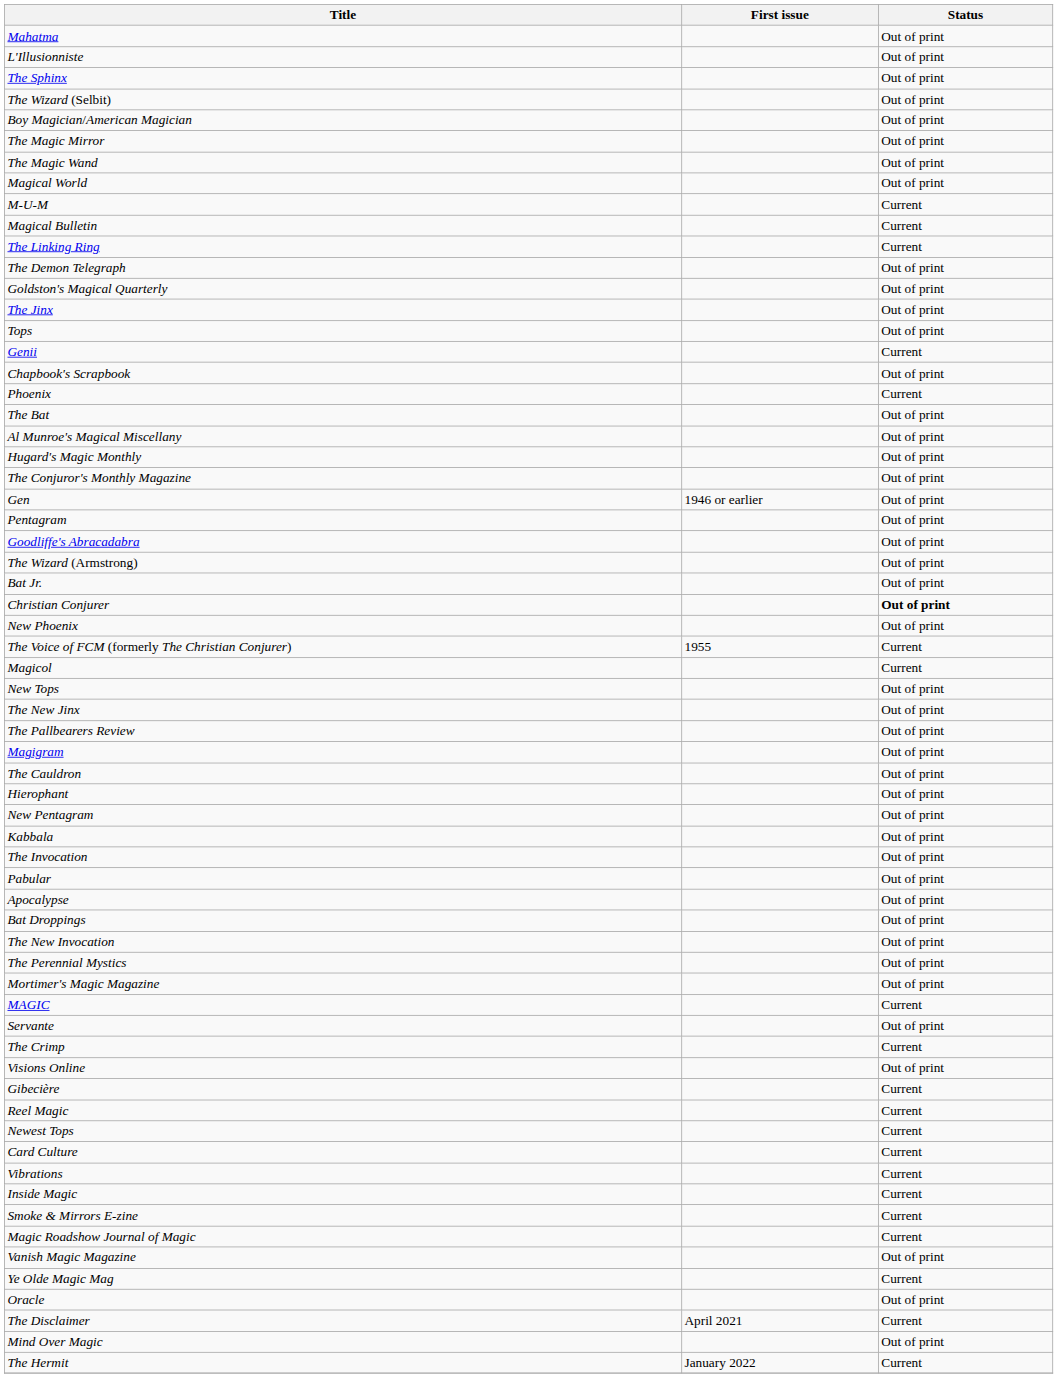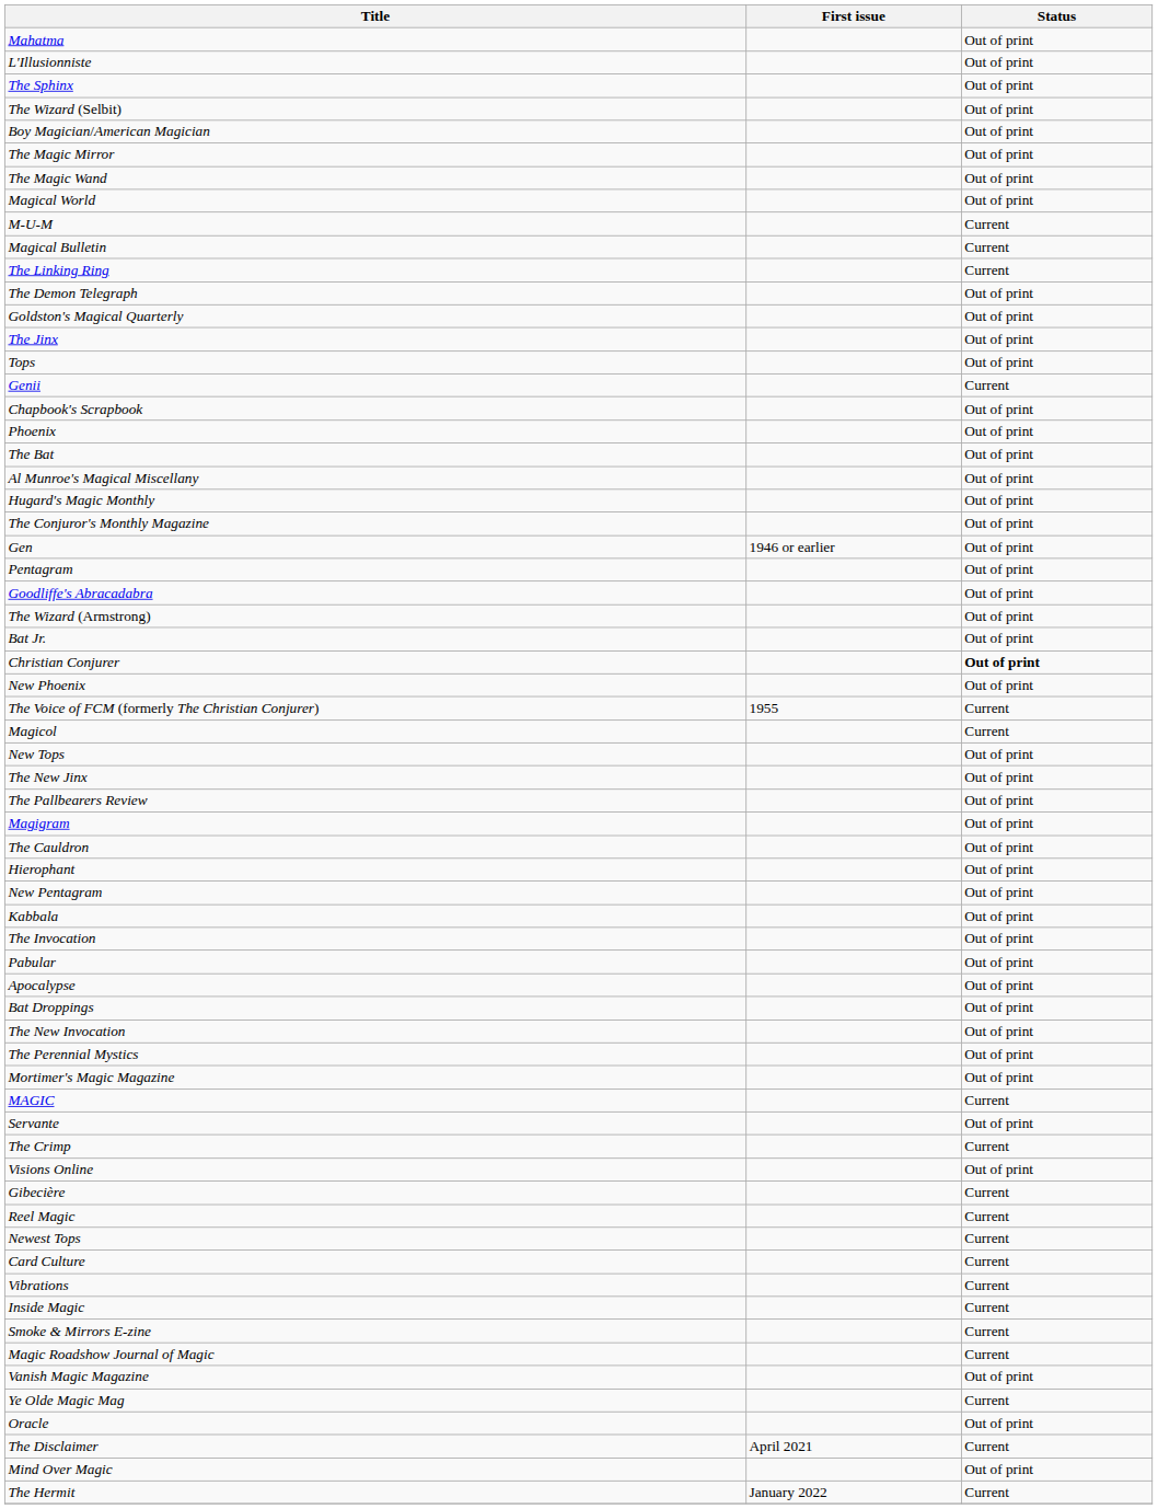 <table class="wikitable sortable" style="width: 100%">
 <tr>
 <th>Title</th>
 <th>First issue</th>
 <th>Status</th>
 </tr>
 <tr>
 <td><em><a href='#'>Mahatma</a></em></td>
 <td></td>
 <td>Out of print</td>
 </tr>
 <tr>
 <td><em>L'Illusionniste</em></td>
 <td></td>
 <td>Out of print</td>
 </tr>
 <tr>
 <td><em><a href='#'>The Sphinx</a></em></td>
 <td></td>
 <td>Out of print</td>
 </tr>
 <tr>
 <td><em>The Wizard</em> (Selbit)</td>
 <td></td>
 <td>Out of print</td>
 </tr>
 <tr>
 <td><em>Boy Magician</em>/<em>American Magician</em></td>
 <td></td>
 <td>Out of print</td>
 </tr>
 <tr>
 <td><em>The Magic Mirror</em></td>
 <td></td>
 <td>Out of print</td>
 </tr>
 <tr>
 <td><em>The Magic Wand</em></td>
 <td></td>
 <td>Out of print</td>
 </tr>
 <tr>
 <td><em>Magical World</em></td>
 <td></td>
 <td>Out of print</td>
 </tr>
 <tr>
 <td><em>M-U-M</em></td>
 <td></td>
 <td>Current</td>
 </tr>
 <tr>
 <td><em>Magical Bulletin</em></td>
 <td></td>
 <td>Current</td>
 </tr>
 <tr>
 <td><em><a href='#'>The Linking Ring</a></em></td>
 <td></td>
 <td>Current</td>
 </tr>
 <tr>
 <td><em>The Demon Telegraph</em></td>
 <td></td>
 <td>Out of print</td>
 </tr>
 <tr>
 <td><em>Goldston's Magical Quarterly</em></td>
 <td></td>
 <td>Out of print</td>
 </tr>
 <tr>
 <td><em><a href='#'>The Jinx</a></em></td>
 <td></td>
 <td>Out of print</td>
 </tr>
 <tr>
 <td><em>Tops</em></td>
 <td></td>
 <td>Out of print</td>
 </tr>
 <tr>
 <td><em><a href='#'>Genii</a></em></td>
 <td></td>
 <td>Current</td>
 </tr>
 <tr>
 <td><em>Chapbook's Scrapbook</em></td>
 <td></td>
 <td>Out of print</td>
 </tr>
 <tr>
 <td><em>Phoenix</em></td>
 <td></td>
-<td>Current</td>
+<td>Out of print</td>
 </tr>
 <tr>
 <td><em>The Bat</em></td>
 <td></td>
 <td>Out of print</td>
 </tr>
 <tr>
 <td><em>Al Munroe's Magical Miscellany</em></td>
 <td></td>
 <td>Out of print</td>
 </tr>
 <tr>
 <td><em>Hugard's Magic Monthly</em></td>
 <td></td>
 <td>Out of print</td>
 </tr>
 <tr>
 <td><em>The Conjuror's Monthly Magazine</em></td>
 <td></td>
 <td>Out of print</td>
 </tr>
 <tr>
 <td><em>Gen</em></td>
 <td>1946 or earlier</td>
 <td>Out of print</td>
 </tr>
 <tr>
 <td><em>Pentagram</em></td>
 <td></td>
 <td>Out of print</td>
 </tr>
 <tr>
 <td><em><a href='#'>Goodliffe's Abracadabra</a></em></td>
 <td></td>
 <td>Out of print</td>
 </tr>
 <tr>
 <td><em>The Wizard</em> (Armstrong)</td>
 <td></td>
 <td>Out of print</td>
 </tr>
 <tr>
 <td><em>Bat Jr.</em></td>
 <td></td>
 <td>Out of print</td>
 </tr>
 <tr>
 <td><em>Christian Conjurer</em></td>
 <td></td>
 <td><strong>Out of print</strong></td>
 </tr>
 <tr>
 <td><em>New Phoenix</em></td>
 <td></td>
 <td>Out of print</td>
 </tr>
 <tr>
 <td><em>The Voice</em> <em>of FCM</em> (formerly <em>The Christian Conjurer</em>)</td>
 <td>1955</td>
 <td>Current</td>
 </tr>
 <tr>
 <td><em>Magicol</em></td>
 <td></td>
 <td>Current</td>
 </tr>
 <tr>
 <td><em>New Tops</em></td>
 <td></td>
 <td>Out of print</td>
 </tr>
 <tr>
 <td><em>The New Jinx</em></td>
 <td></td>
 <td>Out of print</td>
 </tr>
 <tr>
 <td><em>The Pallbearers Review</em></td>
 <td></td>
 <td>Out of print</td>
 </tr>
 <tr>
 <td><em><a href='#'>Magigram</a></em></td>
 <td></td>
 <td>Out of print</td>
 </tr>
 <tr>
 <td><em>The Cauldron</em></td>
 <td></td>
 <td>Out of print</td>
 </tr>
 <tr>
 <td><em>Hierophant</em></td>
 <td></td>
 <td>Out of print</td>
 </tr>
 <tr>
 <td><em>New Pentagram</em></td>
 <td></td>
 <td>Out of print</td>
 </tr>
 <tr>
 <td><em>Kabbala</em></td>
 <td></td>
 <td>Out of print</td>
 </tr>
 <tr>
 <td><em>The Invocation</em></td>
 <td></td>
 <td>Out of print</td>
 </tr>
 <tr>
 <td><em>Pabular</em></td>
 <td></td>
 <td>Out of print</td>
 </tr>
 <tr>
 <td><em>Apocalypse</em></td>
 <td></td>
 <td>Out of print</td>
 </tr>
 <tr>
 <td><em>Bat Droppings</em></td>
 <td></td>
 <td>Out of print</td>
 </tr>
 <tr>
 <td><em>The New Invocation</em></td>
 <td></td>
 <td>Out of print</td>
 </tr>
 <tr>
 <td><em>The Perennial Mystics</em></td>
 <td></td>
 <td>Out of print</td>
 </tr>
 <tr>
 <td><em>Mortimer's Magic Magazine</em></td>
 <td></td>
 <td>Out of print</td>
 </tr>
 <tr>
 <td><em><a href='#'>MAGIC</a></em></td>
 <td></td>
 <td>Current</td>
 </tr>
 <tr>
 <td><em>Servante</em></td>
 <td></td>
 <td>Out of print</td>
 </tr>
 <tr>
 <td><em>The Crimp</em></td>
 <td></td>
 <td>Current</td>
 </tr>
 <tr>
 <td><em>Visions Online</em></td>
 <td></td>
 <td>Out of print</td>
 </tr>
 <tr>
 <td><em>Gibecière</em></td>
 <td></td>
 <td>Current</td>
 </tr>
 <tr>
 <td><em>Reel Magic</em></td>
 <td></td>
 <td>Current</td>
 </tr>
 <tr>
 <td><em>Newest Tops</em></td>
 <td></td>
 <td>Current</td>
 </tr>
 <tr>
 <td><em>Card Culture</em></td>
 <td></td>
 <td>Current</td>
 </tr>
 <tr>
 <td><em>Vibrations</em></td>
 <td></td>
 <td>Current</td>
 </tr>
 <tr>
 <td><em>Inside Magic</em></td>
 <td></td>
 <td>Current</td>
 </tr>
 <tr>
 <td><em>Smoke & Mirrors E-zine</em></td>
 <td></td>
 <td>Current</td>
 </tr>
 <tr>
 <td><em>Magic Roadshow Journal of Magic</em></td>
 <td></td>
 <td>Current</td>
 </tr>
 <tr>
 <td><em>Vanish Magic Magazine</em></td>
 <td></td>
 <td>Out of print</td>
 </tr>
 <tr>
 <td><em>Ye Olde Magic Mag</em></td>
 <td></td>
 <td>Current</td>
 </tr>
 <tr>
 <td><em>Oracle</em></td>
 <td></td>
 <td>Out of print</td>
 </tr>
 <tr>
 <td><em>The Disclaimer</em></td>
 <td>April 2021</td>
 <td>Current</td>
 </tr>
 <tr>
 <td><em>Mind Over Magic</em></td>
 <td></td>
 <td>Out of print</td>
 </tr>
 <tr>
 <td><em>The Hermit</em></td>
 <td>January 2022</td>
 <td>Current</td>
 </tr>
 <tr>
 </tr>
 </table>
